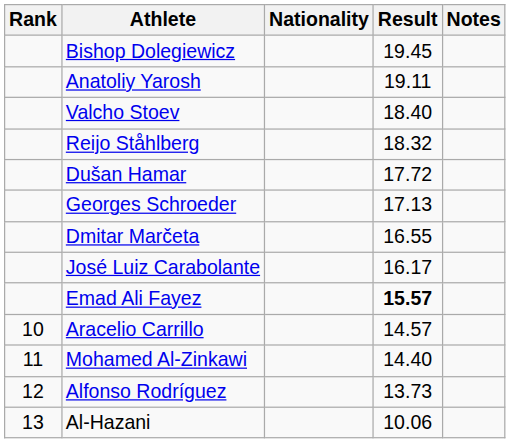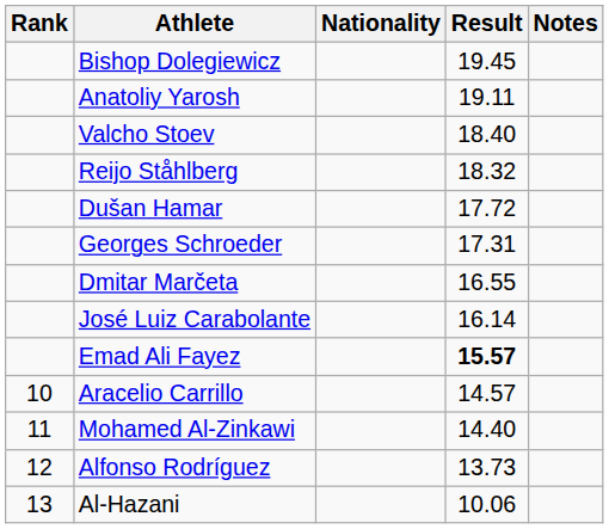 <table class="wikitable sortable" style="text-align:center">
 <tr>
 <th>Rank</th>
 <th>Athlete</th>
 <th>Nationality</th>
 <th>Result</th>
 <th>Notes</th>
 </tr>
 <tr>
 <td></td>
 <td align=left><a href='#'>Bishop Dolegiewicz</a></td>
 <td align=left></td>
 <td>19.45</td>
 <td></td>
 </tr>
 <tr>
 <td></td>
 <td align=left><a href='#'>Anatoliy Yarosh</a></td>
 <td align=left></td>
 <td>19.11</td>
 <td></td>
 </tr>
 <tr>
 <td></td>
 <td align=left><a href='#'>Valcho Stoev</a></td>
 <td align=left></td>
 <td>18.40</td>
 <td></td>
 </tr>
 <tr>
 <td></td>
 <td align=left><a href='#'>Reijo Ståhlberg</a></td>
 <td align=left></td>
 <td>18.32</td>
 <td></td>
 </tr>
 <tr>
 <td></td>
 <td align=left><a href='#'>Dušan Hamar</a></td>
 <td align=left></td>
 <td>17.72</td>
 <td></td>
 </tr>
 <tr>
 <td></td>
 <td align=left><a href='#'>Georges Schroeder</a></td>
 <td align=left></td>
-<td>17.13</td>
+<td>17.31</td>
 <td></td>
 </tr>
 <tr>
 <td></td>
 <td align=left><a href='#'>Dmitar Marčeta</a></td>
 <td align=left></td>
 <td>16.55</td>
 <td></td>
 </tr>
 <tr>
 <td></td>
 <td align=left><a href='#'>José Luiz Carabolante</a></td>
 <td align=left></td>
-<td>16.17</td>
+<td>16.14</td>
 <td></td>
 </tr>
 <tr>
 <td></td>
 <td align=left><a href='#'>Emad Ali Fayez</a></td>
 <td align=left></td>
 <td><strong>15.57</strong></td>
 <td></td>
 </tr>
 <tr>
 <td>10</td>
 <td align=left><a href='#'>Aracelio Carrillo</a></td>
 <td align=left></td>
 <td>14.57</td>
 <td></td>
 </tr>
 <tr>
 <td>11</td>
 <td align=left><a href='#'>Mohamed Al-Zinkawi</a></td>
 <td align=left></td>
 <td>14.40</td>
 <td></td>
 </tr>
 <tr>
 <td>12</td>
 <td align=left><a href='#'>Alfonso Rodríguez</a></td>
 <td align=left></td>
 <td>13.73</td>
 <td></td>
 </tr>
 <tr>
 <td>13</td>
 <td align=left>Al-Hazani</td>
 <td align=left></td>
 <td>10.06</td>
 <td></td>
 </tr>
 </table>
